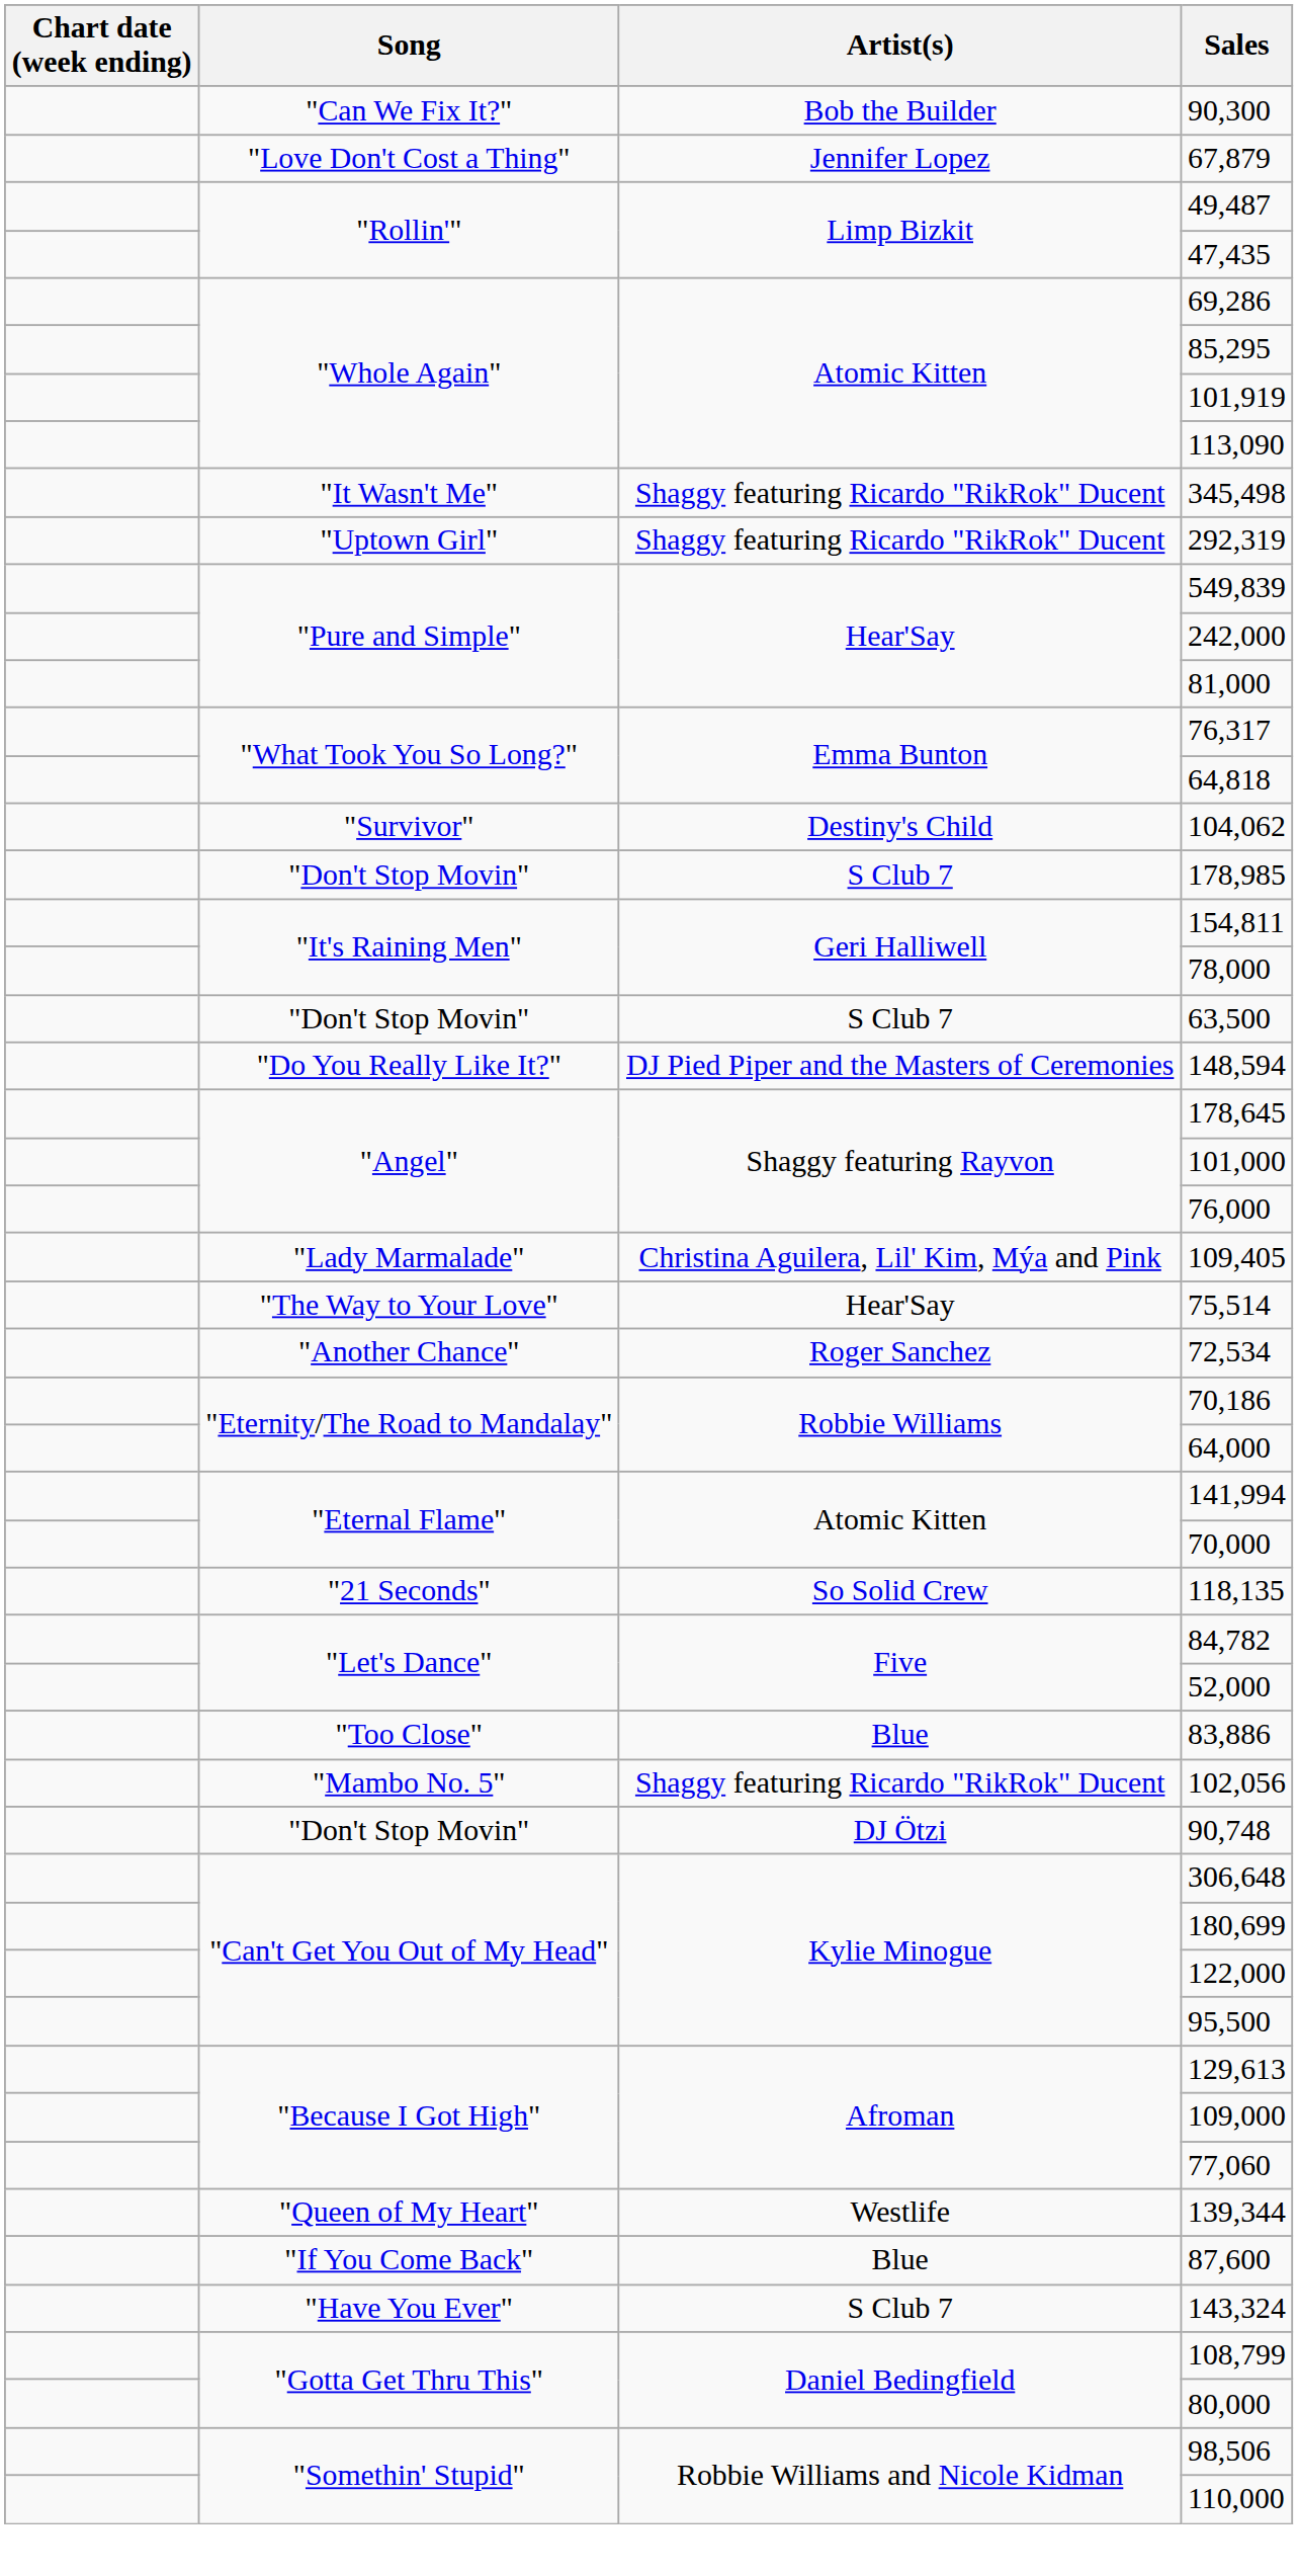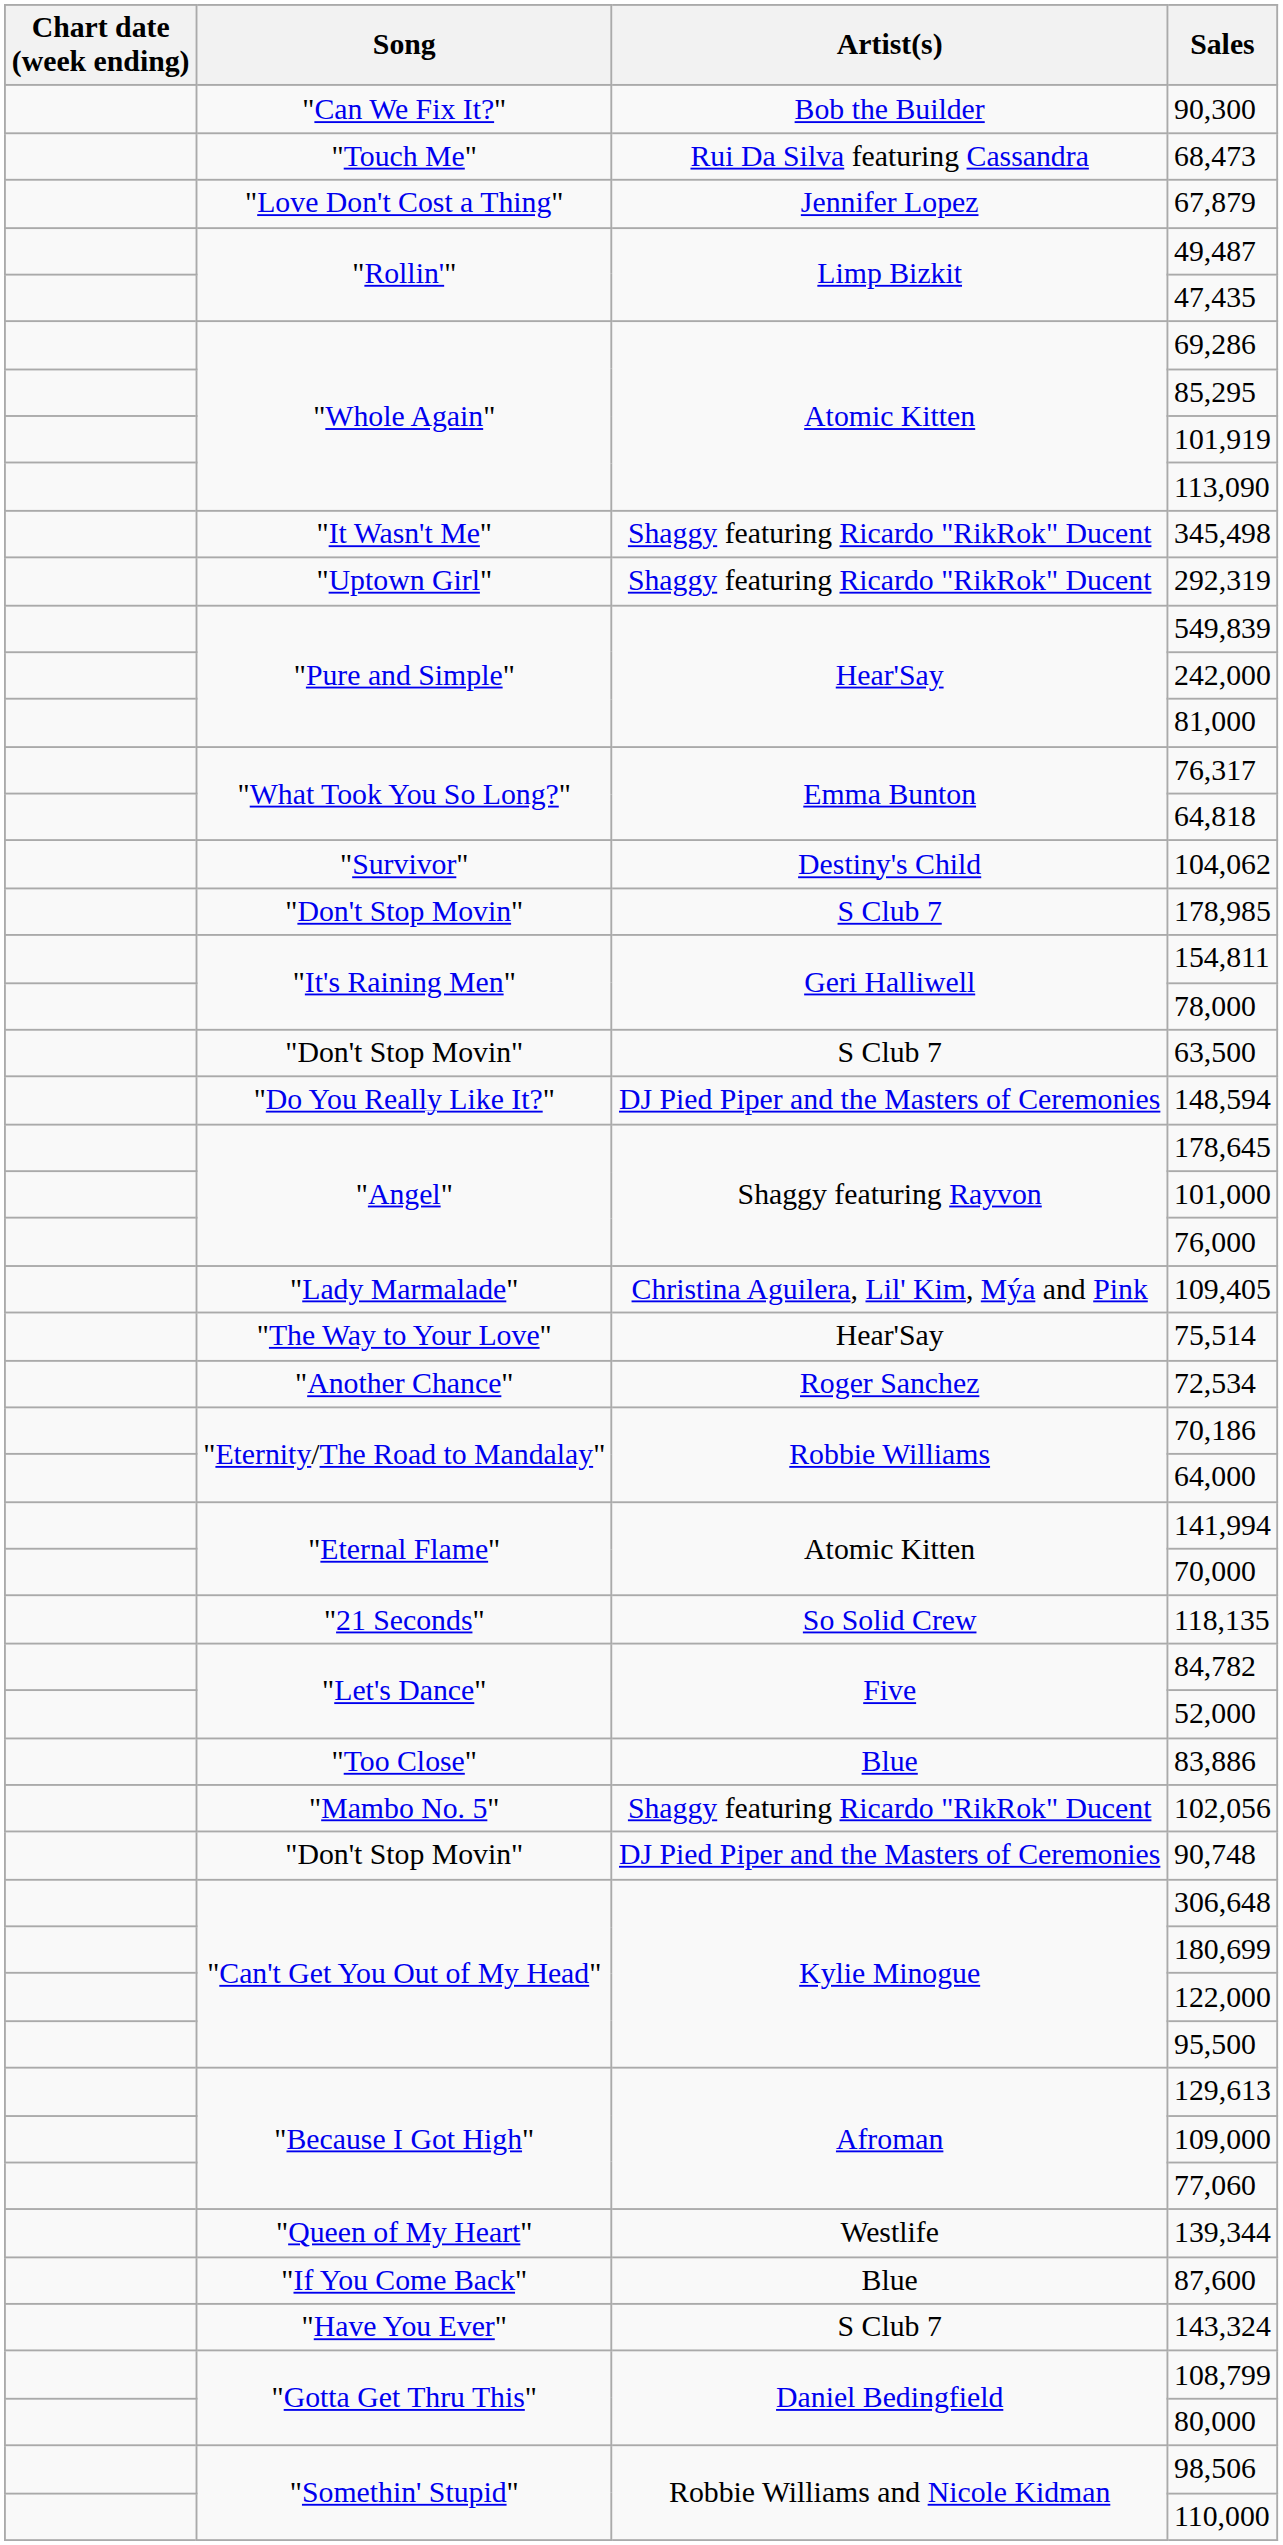 <table class="wikitable plainrowheaders">
 <tr>
 <th style="text-align:center;">Chart date<br>(week ending)</th>
 <th style="text-align:center;">Song</th>
 <th style="text-align:center;">Artist(s)</th>
 <th style="text-align:center;">Sales</th>
 </tr>
 <tr>
 <td style="text-align:left;"></td>
 <td style="text-align:center;">"<a href='#'>Can We Fix It?</a>"</td>
 <td style="text-align:center;"><a href='#'>Bob the Builder</a></td>
 <td style="text-align:left;">90,300</td>
+</tr>
+<tr>
+<td style="text-align:left;"></td>
+<td style="text-align:center;">"<a href='#'>Touch Me</a>"</td>
+<td style="text-align:center;"><a href='#'>Rui Da Silva</a> featuring <a href='#'>Cassandra</a></td>
+<td style="text-align:left;">68,473</td>
 </tr>
 <tr>
 <td style="text-align:left;"></td>
 <td style="text-align:center;">"<a href='#'>Love Don't Cost a Thing</a>"</td>
 <td style="text-align:center;"><a href='#'>Jennifer Lopez</a></td>
 <td style="text-align:left;">67,879</td>
 </tr>
 <tr>
 <td style="text-align:left;"></td>
 <td style="text-align:center;" rowspan="2">"<a href='#'>Rollin'</a>"</td>
 <td style="text-align:center;" rowspan="2"><a href='#'>Limp Bizkit</a></td>
 <td style="text-align:left;">49,487</td>
 </tr>
 <tr>
 <td style="text-align:left;"></td>
 <td style="text-align:left;">47,435</td>
 </tr>
 <tr>
 <td style="text-align:left;"></td>
 <td style="text-align:center;" rowspan="4">"<a href='#'>Whole Again</a>"</td>
 <td style="text-align:center;" rowspan="4"><a href='#'>Atomic Kitten</a></td>
 <td style="text-align:left;">69,286</td>
 </tr>
 <tr>
 <td style="text-align:left;"></td>
 <td style="text-align:left;">85,295</td>
 </tr>
 <tr>
 <td style="text-align:left;"></td>
 <td style="text-align:left;">101,919</td>
 </tr>
 <tr>
 <td style="text-align:left;"></td>
 <td style="text-align:left;">113,090</td>
 </tr>
 <tr>
 <td style="text-align:left;"></td>
 <td style="text-align:center;">"<a href='#'>It Wasn't Me</a>"</td>
 <td style="text-align:center;"><a href='#'>Shaggy</a> featuring <a href='#'>Ricardo "RikRok" Ducent</a></td>
 <td style="text-align:left;">345,498</td>
 </tr>
 <tr>
 <td style="text-align:left;"></td>
 <td style="text-align:center;">"<a href='#'>Uptown Girl</a>"</td>
 <td style="text-align:center;"><a href='#'>Shaggy</a> featuring <a href='#'>Ricardo "RikRok" Ducent</a></td>
 <td style="text-align:left;">292,319</td>
 </tr>
 <tr>
 <td style="text-align:left;"></td>
 <td style="text-align:center;" rowspan="3">"<a href='#'>Pure and Simple</a>"</td>
 <td style="text-align:center;" rowspan="3"><a href='#'>Hear'Say</a></td>
 <td style="text-align:left;">549,839</td>
 </tr>
 <tr>
 <td style="text-align:left;"></td>
 <td style="text-align:left;">242,000</td>
 </tr>
 <tr>
 <td style="text-align:left;"></td>
 <td style="text-align:left;">81,000</td>
 </tr>
 <tr>
 <td style="text-align:left;"></td>
 <td style="text-align:center;" rowspan="2">"<a href='#'>What Took You So Long?</a>"</td>
 <td style="text-align:center;" rowspan="2"><a href='#'>Emma Bunton</a></td>
 <td style="text-align:left;">76,317</td>
 </tr>
 <tr>
 <td style="text-align:left;"></td>
 <td style="text-align:left;">64,818</td>
 </tr>
 <tr>
 <td style="text-align:left;"></td>
 <td style="text-align:center;">"<a href='#'>Survivor</a>"</td>
 <td style="text-align:center;"><a href='#'>Destiny's Child</a></td>
 <td style="text-align:left;">104,062</td>
 </tr>
 <tr>
 <td style="text-align:left;"></td>
 <td style="text-align:center;">"<a href='#'>Don't Stop Movin</a>"</td>
 <td style="text-align:center;"><a href='#'>S Club 7</a></td>
 <td style="text-align:left;">178,985</td>
 </tr>
 <tr>
 <td style="text-align:left;"></td>
 <td style="text-align:center;" rowspan="2">"<a href='#'>It's Raining Men</a>"</td>
 <td style="text-align:center;" rowspan="2"><a href='#'>Geri Halliwell</a></td>
 <td style="text-align:left;">154,811</td>
 </tr>
 <tr>
 <td style="text-align:left;"></td>
 <td style="text-align:left;">78,000</td>
 </tr>
 <tr>
 <td style="text-align:left;"></td>
 <td style="text-align:center;">"Don't Stop Movin"</td>
 <td style="text-align:center;">S Club 7</td>
 <td style="text-align:left;">63,500</td>
 </tr>
 <tr>
 <td style="text-align:left;"></td>
 <td style="text-align:center;">"<a href='#'>Do You Really Like It?</a>"</td>
 <td style="text-align:center;"><a href='#'>DJ Pied Piper and the Masters of Ceremonies</a></td>
 <td style="text-align:left;">148,594</td>
 </tr>
 <tr>
 <td style="text-align:left;"></td>
 <td style="text-align:center;" rowspan="3">"<a href='#'>Angel</a>"</td>
 <td style="text-align:center;" rowspan="3">Shaggy featuring <a href='#'>Rayvon</a></td>
 <td style="text-align:left;">178,645</td>
 </tr>
 <tr>
 <td style="text-align:left;"></td>
 <td style="text-align:left;">101,000</td>
 </tr>
 <tr>
 <td style="text-align:left;"></td>
 <td style="text-align:left;">76,000</td>
 </tr>
 <tr>
 <td style="text-align:left;"></td>
 <td style="text-align:center;">"<a href='#'>Lady Marmalade</a>"</td>
 <td style="text-align:center;"><a href='#'>Christina Aguilera</a>, <a href='#'>Lil' Kim</a>, <a href='#'>Mýa</a> and <a href='#'>Pink</a></td>
 <td style="text-align:left;">109,405</td>
 </tr>
 <tr>
 <td style="text-align:left;"></td>
 <td style="text-align:center;">"<a href='#'>The Way to Your Love</a>"</td>
 <td style="text-align:center;">Hear'Say</td>
 <td style="text-align:left;">75,514</td>
 </tr>
 <tr>
 <td style="text-align:left;"></td>
 <td style="text-align:center;">"<a href='#'>Another Chance</a>"</td>
 <td style="text-align:center;"><a href='#'>Roger Sanchez</a></td>
 <td style="text-align:left;">72,534</td>
 </tr>
 <tr>
 <td style="text-align:left;"></td>
 <td style="text-align:center;" rowspan="2">"<a href='#'>Eternity</a>/<a href='#'>The Road to Mandalay</a>"</td>
 <td style="text-align:center;" rowspan="2"><a href='#'>Robbie Williams</a></td>
 <td style="text-align:left;">70,186</td>
 </tr>
 <tr>
 <td style="text-align:left;"></td>
 <td style="text-align:left;">64,000</td>
 </tr>
 <tr>
 <td style="text-align:left;"></td>
 <td style="text-align:center;" rowspan="2">"<a href='#'>Eternal Flame</a>"</td>
 <td style="text-align:center;" rowspan="2">Atomic Kitten</td>
 <td style="text-align:left;">141,994</td>
 </tr>
 <tr>
 <td style="text-align:left;"></td>
 <td style="text-align:left;">70,000</td>
 </tr>
 <tr>
 <td style="text-align:left;"></td>
 <td style="text-align:center;">"<a href='#'>21 Seconds</a>"</td>
 <td style="text-align:center;"><a href='#'>So Solid Crew</a></td>
 <td style="text-align:left;">118,135</td>
 </tr>
 <tr>
 <td style="text-align:left;"></td>
 <td style="text-align:center;" rowspan="2">"<a href='#'>Let's Dance</a>"</td>
 <td style="text-align:center;" rowspan="2"><a href='#'>Five</a></td>
 <td style="text-align:left;">84,782</td>
 </tr>
 <tr>
 <td style="text-align:left;"></td>
 <td style="text-align:left;">52,000</td>
 </tr>
 <tr>
 <td style="text-align:left;"></td>
 <td style="text-align:center;">"<a href='#'>Too Close</a>"</td>
 <td style="text-align:center;"><a href='#'>Blue</a></td>
 <td style="text-align:left;">83,886</td>
 </tr>
 <tr>
 <td style="text-align:left;"></td>
 <td style="text-align:center;">"<a href='#'>Mambo No. 5</a>"</td>
 <td style="text-align:center;"><a href='#'>Shaggy</a> featuring <a href='#'>Ricardo "RikRok" Ducent</a></td>
 <td style="text-align:left;">102,056</td>
 </tr>
 <tr>
 <td style="text-align:left;"></td>
 <td style="text-align:center;">"Don't Stop Movin"</td>
-<td style="text-align:center;"><a href='#'>DJ Ötzi</a></td>
+<td style="text-align:center;"><a href='#'>DJ Pied Piper and the Masters of Ceremonies</a></td>
 <td style="text-align:left;">90,748</td>
 </tr>
 <tr>
 <td style="text-align:left;"></td>
 <td style="text-align:center;" rowspan="4">"<a href='#'>Can't Get You Out of My Head</a>"</td>
 <td style="text-align:center;" rowspan="4"><a href='#'>Kylie Minogue</a></td>
 <td style="text-align:left;">306,648</td>
 </tr>
 <tr>
 <td style="text-align:left;"></td>
 <td style="text-align:left;">180,699</td>
 </tr>
 <tr>
 <td style="text-align:left;"></td>
 <td style="text-align:left;">122,000</td>
 </tr>
 <tr>
 <td style="text-align:left;"></td>
 <td style="text-align:left;">95,500</td>
 </tr>
 <tr>
 <td style="text-align:left;"></td>
 <td style="text-align:center;" rowspan="3">"<a href='#'>Because I Got High</a>"</td>
 <td style="text-align:center;" rowspan="3"><a href='#'>Afroman</a></td>
 <td style="text-align:left;">129,613</td>
 </tr>
 <tr>
 <td style="text-align:left;"></td>
 <td style="text-align:left;">109,000</td>
 </tr>
 <tr>
 <td style="text-align:left;"></td>
 <td style="text-align:left;">77,060</td>
 </tr>
 <tr>
 <td style="text-align:left;"></td>
 <td style="text-align:center;">"<a href='#'>Queen of My Heart</a>"</td>
 <td style="text-align:center;">Westlife</td>
 <td style="text-align:left;">139,344</td>
 </tr>
 <tr>
 <td style="text-align:left;"></td>
 <td style="text-align:center;">"<a href='#'>If You Come Back</a>"</td>
 <td style="text-align:center;">Blue</td>
 <td style="text-align:left;">87,600</td>
 </tr>
 <tr>
 <td style="text-align:left;"></td>
 <td style="text-align:center;">"<a href='#'>Have You Ever</a>"</td>
 <td style="text-align:center;">S Club 7</td>
 <td style="text-align:left;">143,324</td>
 </tr>
 <tr>
 <td style="text-align:left;"></td>
 <td style="text-align:center;" rowspan="2">"<a href='#'>Gotta Get Thru This</a>"</td>
 <td style="text-align:center;" rowspan="2"><a href='#'>Daniel Bedingfield</a></td>
 <td style="text-align:left;">108,799</td>
 </tr>
 <tr>
 <td style="text-align:left;"></td>
 <td style="text-align:left;">80,000</td>
 </tr>
 <tr>
 <td style="text-align:left;"></td>
 <td style="text-align:center;" rowspan="2">"<a href='#'>Somethin' Stupid</a>"</td>
 <td style="text-align:center;" rowspan="2">Robbie Williams and <a href='#'>Nicole Kidman</a></td>
 <td style="text-align:left;">98,506</td>
 </tr>
 <tr>
 <td style="text-align:left;"></td>
 <td style="text-align:left;">110,000</td>
 </tr>
 </table>
